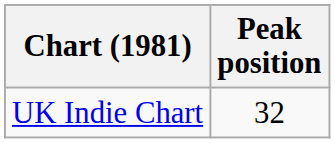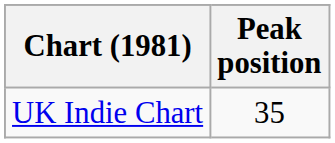 <table class="wikitable sortable">
 <tr>
 <th scope="col">Chart (1981)</th>
 <th scope="col">Peak<br>position</th>
 </tr>
 <tr>
 <td><a href='#'>UK Indie Chart</a></td>
-<td style="text-align:center;">32</td>
+<td style="text-align:center;">35</td>
 </tr>
 </table>
